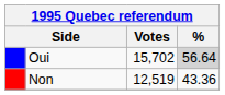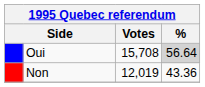 <table class="wikitable" style="font-size: 95%; clear:both">
 <tr style="background-color:#E9E9E9">
 <th colspan=4><a href='#'>1995 Quebec referendum</a></th>
 </tr>
 <tr style="background-color:#E9E9E9">
 <th colspan=2 style="width: 130px">Side</th>
 <th style="width: 50px">Votes</th>
 <th style="width: 40px">%</th>
 </tr>
 <tr>
 <td bgcolor="blue"></td>
 <td>Oui</td>
-<td align="right">15,702</td>
+<td align="right">15,708</td>
 <td align="right" style="background: lightgrey;">56.64</td>
 </tr>
 <tr>
 <td bgcolor="red"></td>
 <td>Non</td>
-<td align="right">12,519</td>
+<td align="right">12,019</td>
 <td align="right">43.36</td>
 </tr>
 <tr>
 </tr>
 </table>
